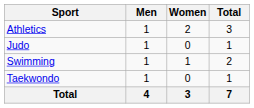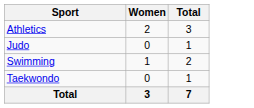 <table class="wikitable sortable" style="text-align:center;">
 <tr>
 <th width=180>Sport</th>
-<th width=55>Men</th>
 <th width=55>Women</th>
 <th width=55>Total</th>
 </tr>
 <tr>
 <td align=left><a href='#'>Athletics</a></td>
-<td>1</td>
 <td>2</td>
 <td>3</td>
 </tr>
 <tr>
 <td align=left><a href='#'>Judo</a></td>
-<td>1</td>
 <td>0</td>
 <td>1</td>
 </tr>
 <tr>
 <td align=left><a href='#'>Swimming</a></td>
 <td>1</td>
-<td>1</td>
 <td>2</td>
 </tr>
 <tr>
 <td align=left><a href='#'>Taekwondo</a></td>
-<td>1</td>
 <td>0</td>
 <td>1</td>
 </tr>
 <tr>
 <th>Total</th>
-<th>4</th>
 <th>3</th>
 <th>7</th>
 </tr>
 </table>
